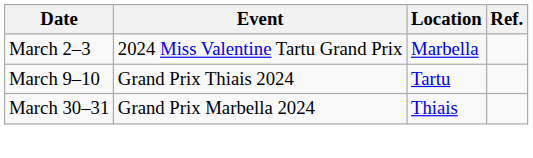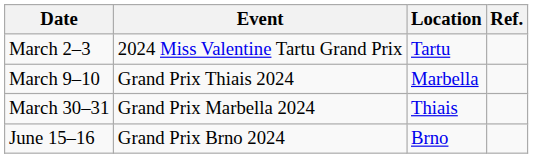 <table class="wikitable sortable">
 <tr>
 <th>Date</th>
 <th>Event</th>
 <th>Location</th>
 <th>Ref.</th>
 </tr>
 <tr>
 <td>March 2–3</td>
 <td>2024 <a href='#'>Miss Valentine</a> Tartu Grand Prix</td>
-<td> <a href='#'>Marbella</a></td>
+<td> <a href='#'>Tartu</a></td>
 <td></td>
 </tr>
 <tr>
 <td>March 9–10</td>
 <td>Grand Prix Thiais 2024</td>
-<td> <a href='#'>Tartu</a></td>
+<td> <a href='#'>Marbella</a></td>
 <td></td>
 </tr>
 <tr>
 <td>March 30–31</td>
 <td>Grand Prix Marbella 2024</td>
 <td> <a href='#'>Thiais</a></td>
 <td></td>
 </tr>
+<tr>
+<td>June 15–16</td>
+<td>Grand Prix Brno 2024</td>
+<td> <a href='#'>Brno</a></td>
+<td></td>
+</tr>
 </table>
